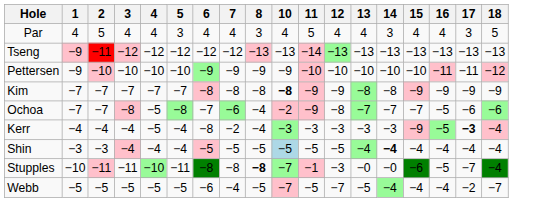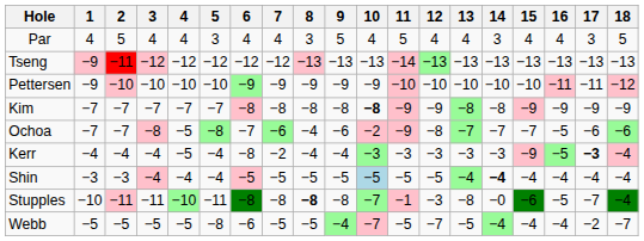 <table class="wikitable" style="text-align:center">
 <tr>
 <th>Hole</th>
 <th>1</th>
 <th>2</th>
 <th>3</th>
 <th>4</th>
 <th>5</th>
 <th>6</th>
 <th>7</th>
 <th>8</th>
+<th>9</th>
 <th>10</th>
 <th>11</th>
 <th>12</th>
 <th>13</th>
 <th>14</th>
 <th>15</th>
 <th>16</th>
 <th>17</th>
 <th>18</th>
 </tr>
 <tr>
 <td>Par</td>
 <td>4</td>
 <td>5</td>
 <td>4</td>
 <td>4</td>
 <td>3</td>
 <td>4</td>
 <td>4</td>
 <td>3</td>
+<td>5</td>
 <td>4</td>
 <td>5</td>
 <td>4</td>
 <td>4</td>
 <td>3</td>
 <td>4</td>
 <td>4</td>
 <td>3</td>
 <td>5</td>
 </tr>
 <tr>
 <td align=left> Tseng</td>
 <td style="background: Pink;">−9</td>
 <td style="background: Red;">−11</td>
 <td style="background: Pink;">−12</td>
 <td>−12</td>
 <td>−12</td>
 <td>−12</td>
 <td>−12</td>
 <td style="background: Pink;">−13</td>
 <td>−13</td>
+<td>−13</td>
 <td style="background: Pink;">−14</td>
 <td style="background: PaleGreen;">−13</td>
 <td>−13</td>
 <td>−13</td>
 <td>−13</td>
 <td>−13</td>
 <td>−13</td>
 <td>−13</td>
 </tr>
 <tr>
 <td align=left> Pettersen</td>
 <td>−9</td>
 <td style="background: Pink;">−10</td>
 <td>−10</td>
 <td>−10</td>
 <td>−10</td>
 <td style="background: PaleGreen;">−9</td>
+<td>−9</td>
 <td>−9</td>
 <td>−9</td>
 <td>−9</td>
 <td style="background: Pink;">−10</td>
 <td>−10</td>
 <td>−10</td>
 <td>−10</td>
 <td>−10</td>
 <td style="background: Pink;">−11</td>
 <td>−11</td>
 <td style="background: Pink;">−12</td>
 </tr>
 <tr>
 <td align=left> Kim</td>
 <td>−7</td>
 <td>−7</td>
 <td>−7</td>
 <td>−7</td>
 <td>−7</td>
 <td style="background: Pink;">−8</td>
 <td>−8</td>
 <td>−8</td>
+<td>−8</td>
 <td><strong>−8</strong></td>
 <td style="background: Pink;">−9</td>
 <td>−9</td>
 <td style="background: PaleGreen;">−8</td>
 <td>−8</td>
 <td style="background: Pink;">−9</td>
 <td>−9</td>
 <td>−9</td>
 <td>−9</td>
 </tr>
 <tr>
 <td align=left> Ochoa</td>
 <td>−7</td>
 <td>−7</td>
 <td style="background: Pink;">−8</td>
 <td>−5</td>
 <td style="background: PaleGreen;">−8</td>
 <td>−7</td>
 <td style="background: PaleGreen;">−6</td>
 <td>−4</td>
+<td>−6</td>
 <td style="background: Pink;">−2</td>
 <td style="background: Pink;">−9</td>
 <td>−8</td>
 <td style="background: PaleGreen;">−7</td>
 <td>−7</td>
 <td>−7</td>
 <td>−5</td>
 <td>−6</td>
 <td style="background: PaleGreen;">−6</td>
 </tr>
 <tr>
 <td align=left> Kerr</td>
 <td>−4</td>
 <td>−4</td>
 <td>−4</td>
 <td>−5</td>
 <td>−4</td>
 <td>−8</td>
 <td>−2</td>
 <td>−4</td>
+<td>−4</td>
 <td style="background: PaleGreen;">−3</td>
 <td>−3</td>
 <td>−3</td>
 <td>−3</td>
 <td>−3</td>
 <td style="background: Pink;">−9</td>
 <td style="background: PaleGreen;">−5</td>
 <td><strong>−3</strong></td>
 <td style="background: Pink;">−4</td>
 </tr>
 <tr>
 <td align=left> Shin</td>
 <td>−3</td>
 <td>−3</td>
 <td style="background: Pink;">−4</td>
 <td>−4</td>
 <td>−4</td>
 <td style="background: Pink;">−5</td>
+<td>−5</td>
 <td>−5</td>
 <td>−5</td>
 <td style="background: lightblue;">−5</td>
 <td>−5</td>
 <td>−5</td>
 <td style="background: PaleGreen;">−4</td>
 <td><strong>−4</strong></td>
 <td>−4</td>
 <td>−4</td>
 <td>−4</td>
 <td>−4</td>
 </tr>
 <tr>
 <td align=left> Stupples</td>
 <td>−10</td>
 <td style="background: Pink;">−11</td>
 <td>−11</td>
 <td style="background: PaleGreen;">−10</td>
 <td>−11</td>
 <td style="background: Green;">−8</td>
 <td>−8</td>
 <td><strong>−8</strong></td>
+<td>−8</td>
 <td style="background: PaleGreen;">−7</td>
 <td style="background: Pink;">−1</td>
 <td>−3</td>
-<td>−0</td>
+<td>−8</td>
 <td>−0</td>
 <td style="background: Green;">−6</td>
 <td>−5</td>
 <td>−7</td>
 <td style="background: Green;">−4</td>
 </tr>
 <tr>
 <td align=left> Webb</td>
 <td>−5</td>
 <td>−5</td>
 <td>−5</td>
 <td>−5</td>
+<td>−8</td>
+<td>−6</td>
 <td>−5</td>
-<td>−6</td>
-<td>−4</td>
 <td>−5</td>
+<td style="background: PaleGreen;">−4</td>
 <td style="background: Pink;">−7</td>
 <td>−5</td>
 <td>−7</td>
 <td>−5</td>
 <td style="background: PaleGreen;">−4</td>
 <td>−4</td>
 <td>−4</td>
 <td>−2</td>
 <td>−7</td>
 </tr>
 </table>
